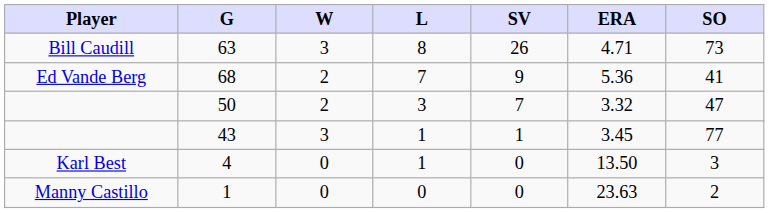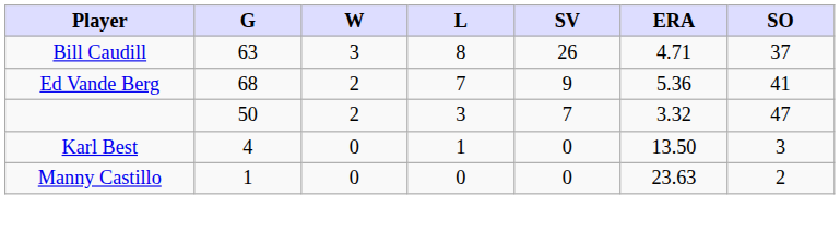 <table class="wikitable sortable">
 <tr>
 <th style="background:#ddf; width:16%;">Player</th>
 <th style="background:#ddf; width:9%;">G</th>
 <th style="background:#ddf; width:9%;">W</th>
 <th style="background:#ddf; width:9%;">L</th>
 <th style="background:#ddf; width:9%;">SV</th>
 <th style="background:#ddf; width:9%;">ERA</th>
 <th style="background:#ddf; width:9%;">SO</th>
 </tr>
 <tr style="text-align:center;">
 <td><a href='#'>Bill Caudill</a></td>
 <td>63</td>
 <td>3</td>
 <td>8</td>
 <td>26</td>
 <td>4.71</td>
-<td>73</td>
+<td>37</td>
 </tr>
 <tr align=center>
 <td><a href='#'>Ed Vande Berg</a></td>
 <td>68</td>
 <td>2</td>
 <td>7</td>
 <td>9</td>
 <td>5.36</td>
 <td>41</td>
 </tr>
 <tr align=center>
 <td></td>
 <td>50</td>
 <td>2</td>
 <td>3</td>
 <td>7</td>
 <td>3.32</td>
 <td>47</td>
-</tr>
-<tr style="text-align:center;">
-<td></td>
-<td>43</td>
-<td>3</td>
-<td>1</td>
-<td>1</td>
-<td>3.45</td>
-<td>77</td>
 </tr>
 <tr align=center>
 <td><a href='#'>Karl Best</a></td>
 <td>4</td>
 <td>0</td>
 <td>1</td>
 <td>0</td>
 <td>13.50</td>
 <td>3</td>
 </tr>
 <tr align=center>
 <td><a href='#'>Manny Castillo</a></td>
 <td>1</td>
 <td>0</td>
 <td>0</td>
 <td>0</td>
 <td>23.63</td>
 <td>2</td>
 </tr>
 </table>
